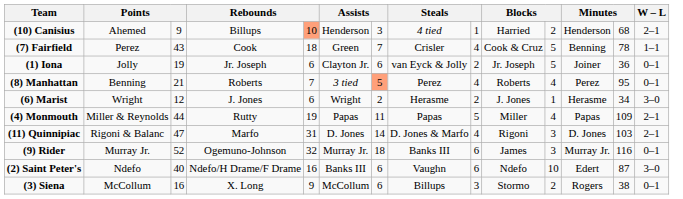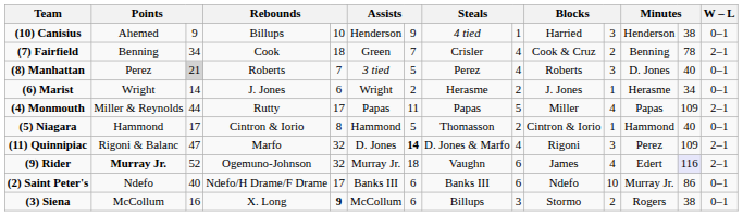 <table class="wikitable" style="text-align:center">
 <tr>
 <th>Team</th>
 <th colspan=2>Points</th>
 <th colspan=2>Rebounds</th>
 <th colspan=2>Assists</th>
 <th colspan=2>Steals</th>
 <th colspan=2>Blocks</th>
 <th colspan=2>Minutes</th>
 <th>W – L</th>
 </tr>
 <tr>
 <td><strong>(10) Canisius</strong></td>
 <td>Ahemed</td>
 <td>9</td>
 <td>Billups</td>
-<td style="background: lightsalmon;">10</td>
+<td>10</td>
 <td>Henderson</td>
-<td>3</td>
+<td>9</td>
 <td><em>4 tied</em></td>
 <td>1</td>
 <td>Harried</td>
-<td>2</td>
+<td>3</td>
 <td>Henderson</td>
-<td>68</td>
-<td>2–1</td>
+<td>38</td>
+<td>0–1</td>
 </tr>
 <tr>
 <td><strong>(7) Fairfield</strong></td>
-<td>Perez</td>
-<td>43</td>
+<td>Benning</td>
+<td>34</td>
 <td>Cook</td>
 <td>18</td>
 <td>Green</td>
 <td>7</td>
 <td>Crisler</td>
 <td>4</td>
 <td>Cook & Cruz</td>
-<td>5</td>
+<td>2</td>
 <td>Benning</td>
 <td>78</td>
-<td>1–1</td>
-</tr>
-<tr>
-<td><strong>(1) Iona</strong></td>
-<td>Jolly</td>
-<td>19</td>
-<td>Jr. Joseph</td>
-<td>6</td>
-<td>Clayton Jr.</td>
-<td>6</td>
-<td>van Eyck & Jolly</td>
-<td>2</td>
-<td>Jr. Joseph</td>
-<td>5</td>
-<td>Joiner</td>
-<td>36</td>
-<td>0–1</td>
+<td>2–1</td>
 </tr>
 <tr>
 <td><strong>(8) Manhattan</strong></td>
-<td>Benning</td>
-<td>21</td>
+<td>Perez</td>
+<td style="background: lightgrey;">21</td>
 <td>Roberts</td>
 <td>7</td>
 <td><em>3 tied</em></td>
-<td style="background: lightsalmon;">5</td>
+<td>5</td>
 <td>Perez</td>
 <td>4</td>
 <td>Roberts</td>
-<td>4</td>
-<td>Perez</td>
-<td>95</td>
+<td>3</td>
+<td>D. Jones</td>
+<td>40</td>
 <td>0–1</td>
 </tr>
 <tr>
 <td><strong>(6) Marist</strong></td>
 <td>Wright</td>
-<td>12</td>
+<td>14</td>
 <td>J. Jones</td>
 <td>6</td>
 <td>Wright</td>
 <td>2</td>
 <td>Herasme</td>
 <td>2</td>
 <td>J. Jones</td>
 <td>1</td>
 <td>Herasme</td>
 <td>34</td>
-<td>3–0</td>
+<td>0–1</td>
 </tr>
 <tr>
 <td><strong>(4) Monmouth</strong></td>
 <td>Miller & Reynolds</td>
 <td>44</td>
 <td>Rutty</td>
-<td>19</td>
+<td>17</td>
 <td>Papas</td>
 <td>11</td>
 <td>Papas</td>
 <td>5</td>
 <td>Miller</td>
 <td>4</td>
 <td>Papas</td>
 <td>109</td>
 <td>2–1</td>
 </tr>
 <tr>
+<td><strong>(5) Niagara</strong></td>
+<td>Hammond</td>
+<td>17</td>
+<td>Cintron & Iorio</td>
+<td>8</td>
+<td>Hammond</td>
+<td>5</td>
+<td>Thomasson</td>
+<td>2</td>
+<td>Cintron & Iorio</td>
+<td>1</td>
+<td>Hammond</td>
+<td>40</td>
+<td>0–1</td>
+</tr>
+<tr>
 <td><strong>(11) Quinnipiac</strong></td>
 <td>Rigoni & Balanc</td>
 <td>47</td>
 <td>Marfo</td>
-<td>31</td>
+<td>32</td>
 <td>D. Jones</td>
-<td>14</td>
+<td><strong>14</strong></td>
 <td>D. Jones & Marfo</td>
 <td>4</td>
 <td>Rigoni</td>
 <td>3</td>
-<td>D. Jones</td>
-<td>103</td>
+<td>Perez</td>
+<td>109</td>
 <td>2–1</td>
 </tr>
 <tr>
 <td><strong>(9) Rider</strong></td>
-<td>Murray Jr.</td>
+<td><strong>Murray Jr.</strong></td>
 <td>52</td>
 <td>Ogemuno-Johnson</td>
 <td>32</td>
 <td>Murray Jr.</td>
 <td>18</td>
-<td>Banks III</td>
+<td>Vaughn</td>
 <td>6</td>
 <td>James</td>
-<td>3</td>
-<td>Murray Jr.</td>
-<td>116</td>
-<td>0–1</td>
+<td>4</td>
+<td>Edert</td>
+<td style="background: lavender;">116</td>
+<td>2–1</td>
 </tr>
 <tr>
 <td><strong>(2) Saint Peter's</strong></td>
 <td>Ndefo</td>
 <td>40</td>
 <td>Ndefo/H Drame/F Drame</td>
-<td>16</td>
+<td>17</td>
 <td>Banks III</td>
 <td>6</td>
-<td>Vaughn</td>
+<td>Banks III</td>
 <td>6</td>
 <td>Ndefo</td>
 <td>10</td>
-<td>Edert</td>
-<td>87</td>
-<td>3–0</td>
+<td>Murray Jr.</td>
+<td>86</td>
+<td>0–1</td>
 </tr>
 <tr>
 <td><strong>(3) Siena</strong></td>
 <td>McCollum</td>
 <td>16</td>
 <td>X. Long</td>
-<td>9</td>
+<td><strong>9</strong></td>
 <td>McCollum</td>
 <td>6</td>
 <td>Billups</td>
 <td>3</td>
 <td>Stormo</td>
 <td>2</td>
 <td>Rogers</td>
 <td>38</td>
 <td>0–1</td>
 </tr>
 </table>
